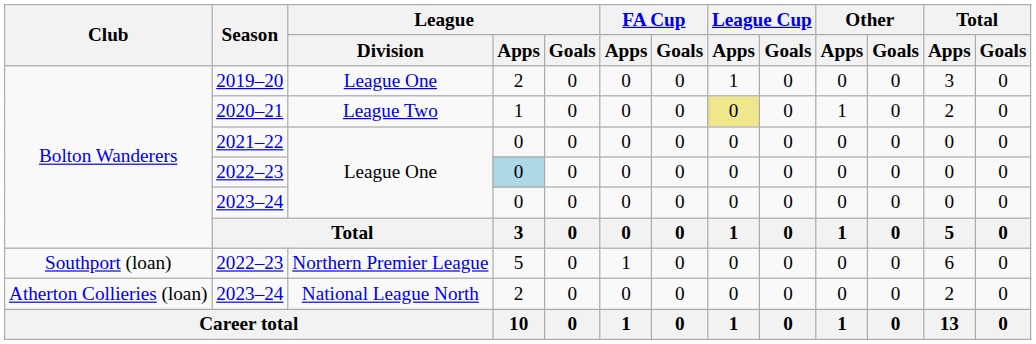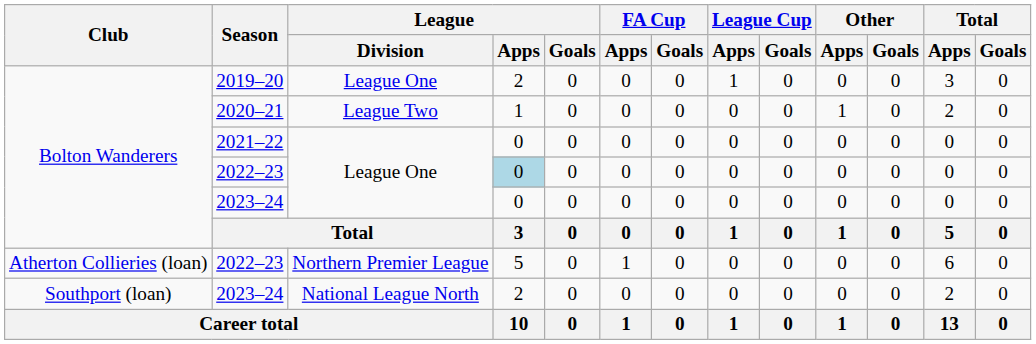 <table class="wikitable" style="text-align: center">
 <tr>
 <th rowspan="2">Club</th>
 <th rowspan="2">Season</th>
 <th colspan="3">League</th>
 <th colspan="2"><a href='#'>FA Cup</a></th>
 <th colspan="2"><a href='#'>League Cup</a></th>
 <th colspan="2">Other</th>
 <th colspan="2">Total</th>
 </tr>
 <tr>
 <th>Division</th>
 <th>Apps</th>
 <th>Goals</th>
 <th>Apps</th>
 <th>Goals</th>
 <th>Apps</th>
 <th>Goals</th>
 <th>Apps</th>
 <th>Goals</th>
 <th>Apps</th>
 <th>Goals</th>
 </tr>
 <tr>
 <td rowspan="6"><a href='#'>Bolton Wanderers</a></td>
 <td><a href='#'>2019–20</a></td>
 <td><a href='#'>League One</a></td>
 <td>2</td>
 <td>0</td>
 <td>0</td>
 <td>0</td>
 <td>1</td>
 <td>0</td>
 <td>0</td>
 <td>0</td>
 <td>3</td>
 <td>0</td>
 </tr>
 <tr>
 <td><a href='#'>2020–21</a></td>
 <td><a href='#'>League Two</a></td>
 <td>1</td>
 <td>0</td>
 <td>0</td>
 <td>0</td>
-<td style="background: khaki;">0</td>
+<td>0</td>
 <td>0</td>
 <td>1</td>
 <td>0</td>
 <td>2</td>
 <td>0</td>
 </tr>
 <tr>
 <td><a href='#'>2021–22</a></td>
 <td rowspan="3">League One</td>
 <td>0</td>
 <td>0</td>
 <td>0</td>
 <td>0</td>
 <td>0</td>
 <td>0</td>
 <td>0</td>
 <td>0</td>
 <td>0</td>
 <td>0</td>
 </tr>
 <tr>
 <td><a href='#'>2022–23</a></td>
 <td style="background: lightblue;">0</td>
 <td>0</td>
 <td>0</td>
 <td>0</td>
 <td>0</td>
 <td>0</td>
 <td>0</td>
 <td>0</td>
 <td>0</td>
 <td>0</td>
 </tr>
 <tr>
 <td><a href='#'>2023–24</a></td>
 <td>0</td>
 <td>0</td>
 <td>0</td>
 <td>0</td>
 <td>0</td>
 <td>0</td>
 <td>0</td>
 <td>0</td>
 <td>0</td>
 <td>0</td>
 </tr>
 <tr>
 <th colspan=2>Total</th>
 <th>3</th>
 <th>0</th>
 <th>0</th>
 <th>0</th>
 <th>1</th>
 <th>0</th>
 <th>1</th>
 <th>0</th>
 <th>5</th>
 <th>0</th>
 </tr>
 <tr>
-<td><a href='#'>Southport</a> (loan)</td>
+<td><a href='#'>Atherton Collieries</a> (loan)</td>
 <td><a href='#'>2022–23</a></td>
 <td><a href='#'>Northern Premier League</a></td>
 <td>5</td>
 <td>0</td>
 <td>1</td>
 <td>0</td>
 <td>0</td>
 <td>0</td>
 <td>0</td>
 <td>0</td>
 <td>6</td>
 <td>0</td>
 </tr>
 <tr>
-<td><a href='#'>Atherton Collieries</a> (loan)</td>
+<td><a href='#'>Southport</a> (loan)</td>
 <td><a href='#'>2023–24</a></td>
 <td><a href='#'>National League North</a></td>
 <td>2</td>
 <td>0</td>
 <td>0</td>
 <td>0</td>
 <td>0</td>
 <td>0</td>
 <td>0</td>
 <td>0</td>
 <td>2</td>
 <td>0</td>
 </tr>
 <tr>
 <th colspan="3">Career total</th>
 <th>10</th>
 <th>0</th>
 <th>1</th>
 <th>0</th>
 <th>1</th>
 <th>0</th>
 <th>1</th>
 <th>0</th>
 <th>13</th>
 <th>0</th>
 </tr>
 </table>
